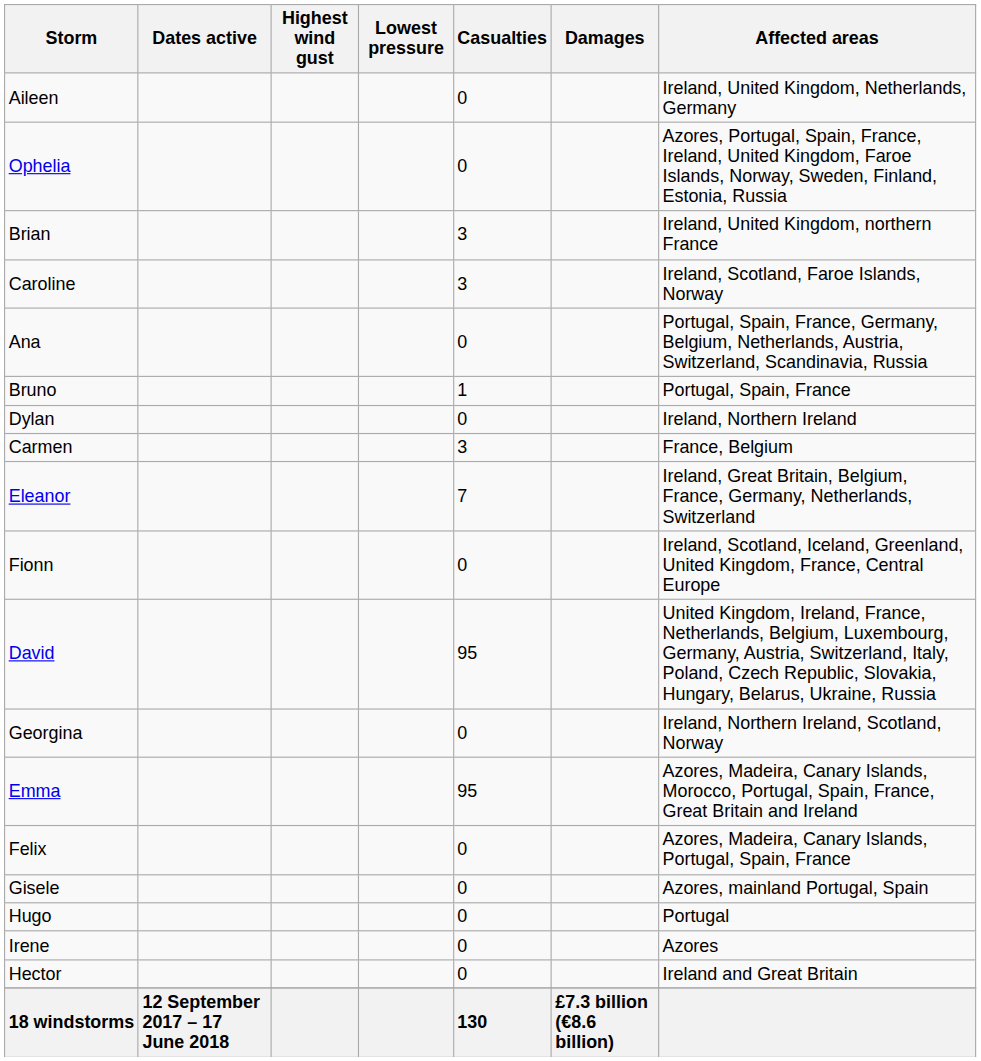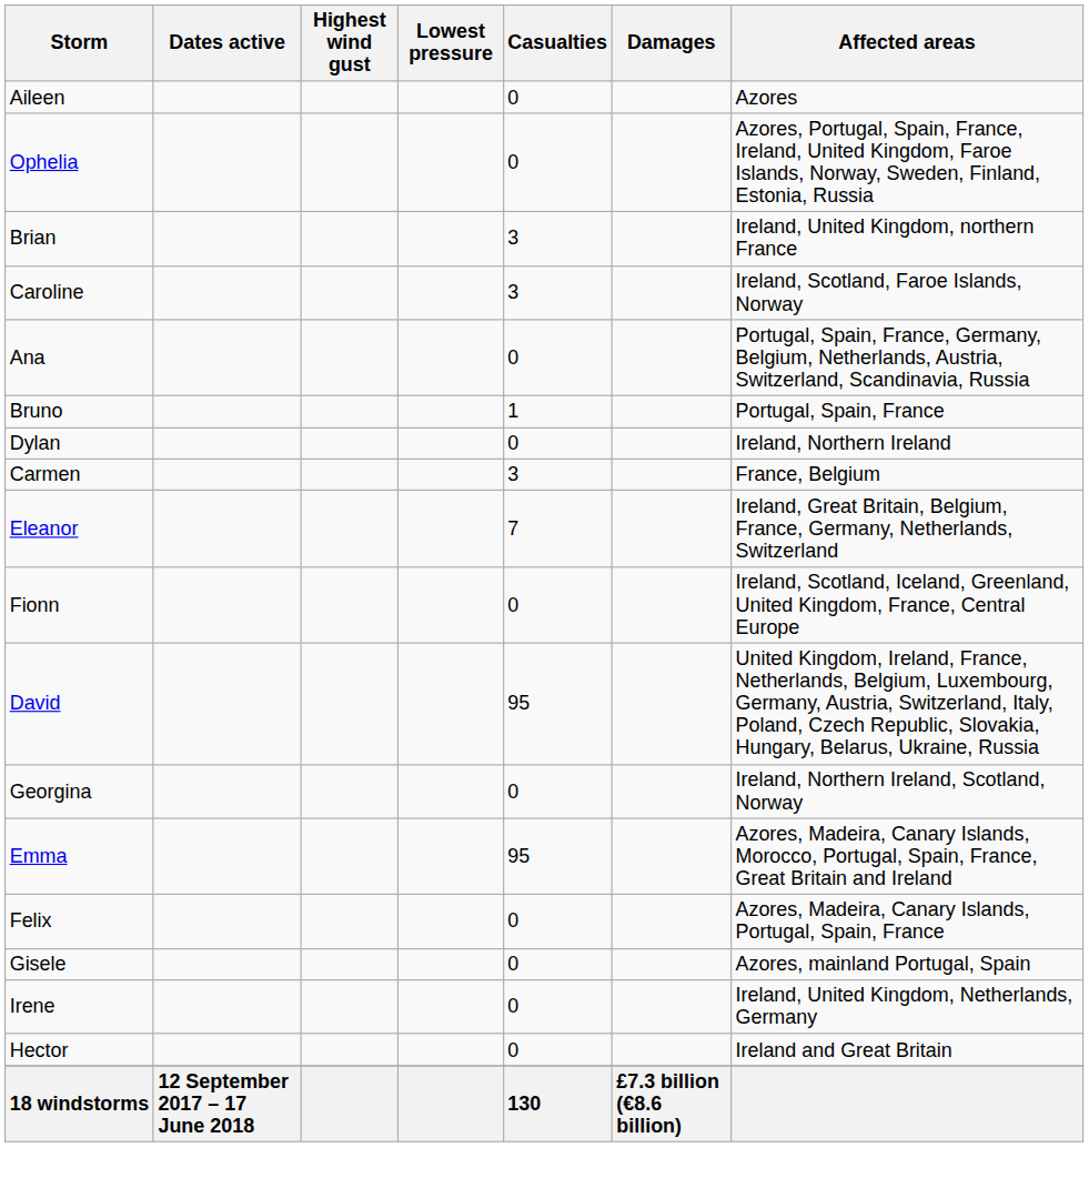 <table class="wikitable sortable">
 <tr>
 <th>Storm</th>
 <th data-sort-type="number">Dates active</th>
 <th data-sort-type="number">Highest wind gust</th>
 <th data-sort-type="number">Lowest pressure</th>
 <th data-sort-type="number">Casualties</th>
 <th data-sort-type="number">Damages</th>
 <th>Affected areas</th>
 </tr>
 <tr>
 <td>Aileen</td>
 <td></td>
 <td></td>
 <td></td>
 <td>0</td>
 <td></td>
-<td>Ireland, United Kingdom, Netherlands, Germany</td>
+<td>Azores</td>
 </tr>
 <tr>
 <td><a href='#'>Ophelia</a></td>
 <td></td>
 <td></td>
 <td></td>
 <td>0</td>
 <td></td>
 <td>Azores, Portugal, Spain, France, Ireland, United Kingdom, Faroe Islands, Norway, Sweden, Finland, Estonia, Russia</td>
 </tr>
 <tr>
 <td>Brian</td>
 <td></td>
 <td></td>
 <td></td>
 <td>3</td>
 <td></td>
 <td>Ireland, United Kingdom, northern France</td>
 </tr>
 <tr>
 <td>Caroline</td>
 <td></td>
 <td></td>
 <td></td>
 <td>3</td>
 <td></td>
 <td>Ireland, Scotland, Faroe Islands, Norway</td>
 </tr>
 <tr>
 <td>Ana</td>
 <td></td>
 <td></td>
 <td></td>
 <td>0</td>
 <td></td>
 <td>Portugal, Spain, France, Germany, Belgium, Netherlands, Austria, Switzerland, Scandinavia, Russia</td>
 </tr>
 <tr>
 <td>Bruno</td>
 <td></td>
 <td></td>
 <td></td>
 <td>1</td>
 <td></td>
 <td>Portugal, Spain, France</td>
 </tr>
 <tr>
 <td>Dylan</td>
 <td></td>
 <td></td>
 <td></td>
 <td>0</td>
 <td></td>
 <td>Ireland, Northern Ireland</td>
 </tr>
 <tr>
 <td>Carmen</td>
 <td></td>
 <td></td>
 <td></td>
 <td>3</td>
 <td></td>
 <td>France, Belgium</td>
 </tr>
 <tr>
 <td><a href='#'>Eleanor</a></td>
 <td></td>
 <td></td>
 <td></td>
 <td>7</td>
 <td></td>
 <td>Ireland, Great Britain, Belgium, France, Germany, Netherlands, Switzerland</td>
 </tr>
 <tr>
 <td>Fionn</td>
 <td></td>
 <td></td>
 <td> </td>
 <td>0</td>
 <td></td>
 <td>Ireland, Scotland, Iceland, Greenland, United Kingdom, France, Central Europe</td>
 </tr>
 <tr>
 <td><a href='#'>David</a></td>
 <td></td>
 <td></td>
 <td></td>
 <td>95</td>
 <td></td>
 <td>United Kingdom, Ireland, France, Netherlands, Belgium, Luxembourg, Germany, Austria, Switzerland, Italy, Poland, Czech Republic, Slovakia, Hungary, Belarus, Ukraine, Russia</td>
 </tr>
 <tr>
 <td>Georgina</td>
 <td></td>
 <td></td>
 <td></td>
 <td>0</td>
 <td></td>
 <td>Ireland, Northern Ireland, Scotland, Norway</td>
 </tr>
 <tr>
 <td><a href='#'>Emma</a></td>
 <td></td>
 <td></td>
 <td></td>
 <td>95</td>
 <td></td>
 <td>Azores, Madeira, Canary Islands, Morocco, Portugal, Spain, France, Great Britain and Ireland</td>
 </tr>
 <tr>
 <td>Felix</td>
 <td></td>
 <td></td>
 <td></td>
 <td>0</td>
 <td></td>
 <td>Azores, Madeira, Canary Islands, Portugal, Spain, France</td>
 </tr>
 <tr>
 <td>Gisele</td>
 <td></td>
 <td></td>
 <td></td>
 <td>0</td>
 <td></td>
 <td>Azores, mainland Portugal, Spain</td>
 </tr>
 <tr>
-<td>Hugo</td>
-<td></td>
-<td></td>
-<td></td>
-<td>0</td>
-<td></td>
-<td>Portugal</td>
-</tr>
-<tr>
 <td>Irene</td>
 <td></td>
 <td></td>
 <td></td>
 <td>0</td>
 <td></td>
-<td>Azores</td>
+<td>Ireland, United Kingdom, Netherlands, Germany</td>
 </tr>
 <tr>
 <td>Hector</td>
 <td></td>
 <td></td>
 <td></td>
 <td>0</td>
 <td></td>
 <td>Ireland and Great Britain</td>
 </tr>
 <tr class="sortbottom">
 </tr>
 <tr style="background:#f0f0f0;font-weight:bold">
 <th style="text-align:left">18 windstorms</th>
 <th style="text-align:left">12 September 2017 – 17 June 2018</th>
 <th style="text-align:left"></th>
 <th style="text-align:left"></th>
 <th style="text-align:left">130</th>
 <th style="text-align:left">£7.3 billion (€8.6 billion)</th>
 <th></th>
 </tr>
 </table>
